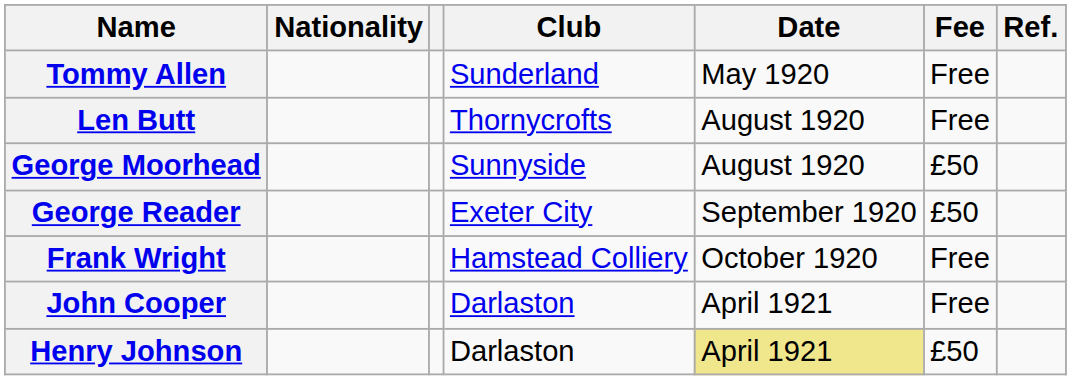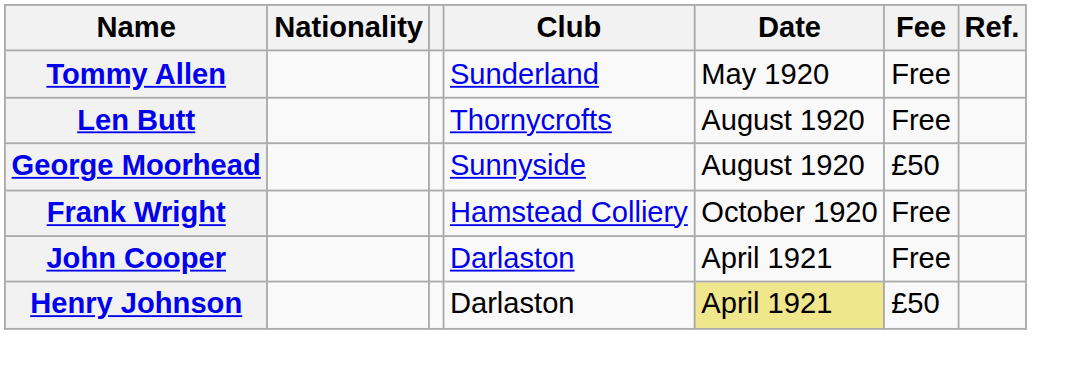 <table class="wikitable plainrowheaders">
 <tr>
 <th scope="col">Name</th>
 <th scope="col">Nationality</th>
 <th scope="col"></th>
 <th scope="col">Club</th>
 <th scope="col">Date</th>
 <th scope="col">Fee</th>
 <th scope="col">Ref.</th>
 </tr>
 <tr>
 <th scope="row"><a href='#'>Tommy Allen</a></th>
 <td></td>
 <td align="center"></td>
 <td> <a href='#'>Sunderland</a></td>
 <td>May 1920</td>
 <td>Free</td>
 <td align="center"></td>
 </tr>
 <tr>
 <th scope="row"><a href='#'>Len Butt</a></th>
 <td></td>
 <td align="center"></td>
 <td> <a href='#'>Thornycrofts</a></td>
 <td>August 1920</td>
 <td>Free</td>
 <td align="center"></td>
 </tr>
 <tr>
 <th scope="row"><a href='#'>George Moorhead</a></th>
 <td></td>
 <td align="center"></td>
 <td> <a href='#'>Sunnyside</a></td>
 <td>August 1920</td>
 <td>£50</td>
 <td align="center"></td>
 </tr>
 <tr>
-<th scope="row"><a href='#'>George Reader</a></th>
-<td></td>
-<td align="center"></td>
-<td> <a href='#'>Exeter City</a></td>
-<td>September 1920</td>
-<td>£50</td>
-<td align="center"></td>
-</tr>
-<tr>
 <th scope="row"><a href='#'>Frank Wright</a></th>
 <td></td>
 <td align="center"></td>
 <td> <a href='#'>Hamstead Colliery</a></td>
 <td>October 1920</td>
 <td>Free</td>
 <td align="center"></td>
 </tr>
 <tr>
 <th scope="row"><a href='#'>John Cooper</a></th>
 <td></td>
 <td align="center"></td>
 <td> <a href='#'>Darlaston</a></td>
 <td>April 1921</td>
 <td>Free</td>
 <td align="center"></td>
 </tr>
 <tr>
 <th scope="row"><a href='#'>Henry Johnson</a></th>
 <td></td>
 <td align="center"></td>
 <td> Darlaston</td>
 <td style="background: khaki;">April 1921</td>
 <td>£50</td>
 <td align="center"></td>
 </tr>
 </table>
